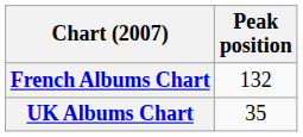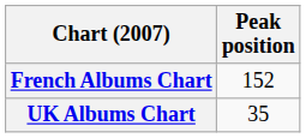 <table class="wikitable sortable plainrowheaders" style="text-align:center">
 <tr>
 <th scope="col">Chart (2007)</th>
 <th scope="col">Peak<br>position</th>
 </tr>
 <tr>
 <th scope="row"><a href='#'>French Albums Chart</a></th>
-<td>132</td>
+<td>152</td>
 </tr>
 <tr>
 <th scope="row"><a href='#'>UK Albums Chart</a></th>
 <td>35</td>
 </tr>
 </table>
